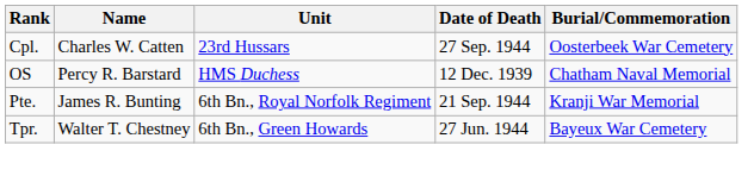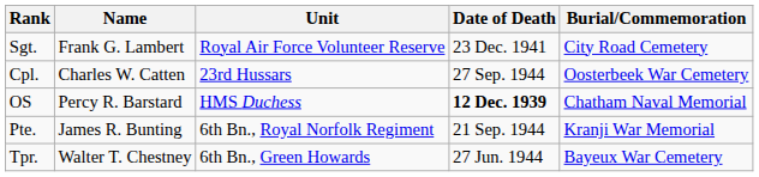 <table class="wikitable">
 <tr>
 <th>Rank</th>
 <th>Name</th>
 <th>Unit</th>
 <th>Date of Death</th>
 <th>Burial/Commemoration</th>
+</tr>
+<tr>
+<td>Sgt.</td>
+<td>Frank G. Lambert</td>
+<td><a href='#'>Royal Air Force Volunteer Reserve</a></td>
+<td>23 Dec. 1941</td>
+<td><a href='#'>City Road Cemetery</a></td>
 </tr>
 <tr>
 <td>Cpl.</td>
 <td>Charles W. Catten</td>
 <td><a href='#'>23rd Hussars</a></td>
 <td>27 Sep. 1944</td>
 <td><a href='#'>Oosterbeek War Cemetery</a></td>
 </tr>
 <tr>
 <td>OS</td>
 <td>Percy R. Barstard</td>
 <td><a href='#'>HMS <em>Duchess</em></a></td>
-<td>12 Dec. 1939</td>
+<td><strong>12 Dec. 1939</strong></td>
 <td><a href='#'>Chatham Naval Memorial</a></td>
 </tr>
 <tr>
 <td>Pte.</td>
 <td>James R. Bunting</td>
 <td>6th Bn., <a href='#'>Royal Norfolk Regiment</a></td>
 <td>21 Sep. 1944</td>
 <td><a href='#'>Kranji War Memorial</a></td>
 </tr>
 <tr>
 <td>Tpr.</td>
 <td>Walter T. Chestney</td>
 <td>6th Bn., <a href='#'>Green Howards</a></td>
 <td>27 Jun. 1944</td>
 <td><a href='#'>Bayeux War Cemetery</a></td>
 </tr>
 </table>
